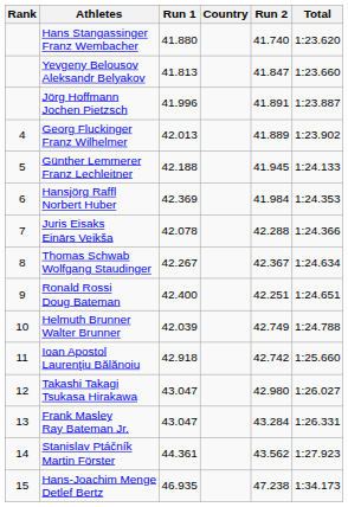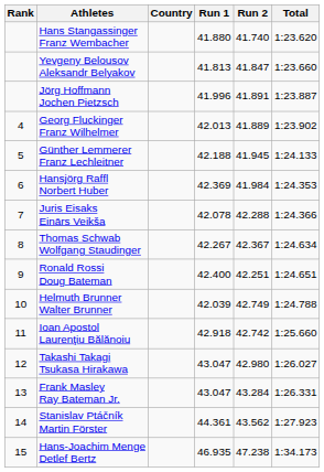 <table class="wikitable sortable" style="text-align:center">
 <tr>
 <th>Rank</th>
 <th>Athletes</th>
+<th>Country</th>
 <th>Run 1</th>
-<th>Country</th>
 <th>Run 2</th>
 <th>Total</th>
 </tr>
 <tr>
 <td></td>
 <td align=left><a href='#'>Hans Stangassinger</a> <br> <a href='#'>Franz Wembacher</a></td>
+<td align=left></td>
 <td>41.880</td>
-<td align=left></td>
 <td>41.740</td>
 <td>1:23.620</td>
 </tr>
 <tr>
 <td></td>
 <td align=left><a href='#'>Yevgeny Belousov</a> <br> <a href='#'>Aleksandr Belyakov</a></td>
+<td align=left></td>
 <td>41.813</td>
-<td align=left></td>
 <td>41.847</td>
 <td>1:23.660</td>
 </tr>
 <tr>
 <td></td>
 <td align=left><a href='#'>Jörg Hoffmann</a> <br> <a href='#'>Jochen Pietzsch</a></td>
+<td align=left></td>
 <td>41.996</td>
-<td align=left></td>
 <td>41.891</td>
 <td>1:23.887</td>
 </tr>
 <tr>
 <td>4</td>
 <td align=left><a href='#'>Georg Fluckinger</a> <br> <a href='#'>Franz Wilhelmer</a></td>
+<td align=left></td>
 <td>42.013</td>
-<td align=left></td>
 <td>41.889</td>
 <td>1:23.902</td>
 </tr>
 <tr>
 <td>5</td>
 <td align=left><a href='#'>Günther Lemmerer</a> <br> <a href='#'>Franz Lechleitner</a></td>
+<td align=left></td>
 <td>42.188</td>
-<td align=left></td>
 <td>41.945</td>
 <td>1:24.133</td>
 </tr>
 <tr>
 <td>6</td>
 <td align=left><a href='#'>Hansjörg Raffl</a> <br> <a href='#'>Norbert Huber</a></td>
+<td align=left></td>
 <td>42.369</td>
-<td align=left></td>
 <td>41.984</td>
 <td>1:24.353</td>
 </tr>
 <tr>
 <td>7</td>
 <td align=left><a href='#'>Juris Eisaks</a> <br> <a href='#'>Einārs Veikša</a></td>
+<td align=left></td>
 <td>42.078</td>
-<td align=left></td>
 <td>42.288</td>
 <td>1:24.366</td>
 </tr>
 <tr>
 <td>8</td>
 <td align=left><a href='#'>Thomas Schwab</a> <br> <a href='#'>Wolfgang Staudinger</a></td>
+<td align=left></td>
 <td>42.267</td>
-<td align=left></td>
 <td>42.367</td>
 <td>1:24.634</td>
 </tr>
 <tr>
 <td>9</td>
 <td align=left><a href='#'>Ronald Rossi</a> <br> <a href='#'>Doug Bateman</a></td>
+<td align=left></td>
 <td>42.400</td>
-<td align=left></td>
 <td>42.251</td>
 <td>1:24.651</td>
 </tr>
 <tr>
 <td>10</td>
 <td align=left><a href='#'>Helmuth Brunner</a> <br> <a href='#'>Walter Brunner</a></td>
+<td align=left></td>
 <td>42.039</td>
-<td align=left></td>
 <td>42.749</td>
 <td>1:24.788</td>
 </tr>
 <tr>
 <td>11</td>
 <td align=left><a href='#'>Ioan Apostol</a> <br> <a href='#'>Laurenţiu Bălănoiu</a></td>
+<td align=left></td>
 <td>42.918</td>
-<td align=left></td>
 <td>42.742</td>
 <td>1:25.660</td>
 </tr>
 <tr>
 <td>12</td>
 <td align=left><a href='#'>Takashi Takagi</a> <br> <a href='#'>Tsukasa Hirakawa</a></td>
+<td align=left></td>
 <td>43.047</td>
-<td align=left></td>
 <td>42.980</td>
 <td>1:26.027</td>
 </tr>
 <tr>
 <td>13</td>
 <td align=left><a href='#'>Frank Masley</a> <br> <a href='#'>Ray Bateman Jr.</a></td>
+<td align=left></td>
 <td>43.047</td>
-<td align=left></td>
 <td>43.284</td>
 <td>1:26.331</td>
 </tr>
 <tr>
 <td>14</td>
 <td align=left><a href='#'>Stanislav Ptáčník</a> <br> <a href='#'>Martin Förster</a></td>
+<td align=left></td>
 <td>44.361</td>
-<td align=left></td>
 <td>43.562</td>
 <td>1:27.923</td>
 </tr>
 <tr>
 <td>15</td>
 <td align=left><a href='#'>Hans-Joachim Menge</a> <br> <a href='#'>Detlef Bertz</a></td>
+<td align=left></td>
 <td>46.935</td>
-<td align=left></td>
 <td>47.238</td>
 <td>1:34.173</td>
 </tr>
 </table>
